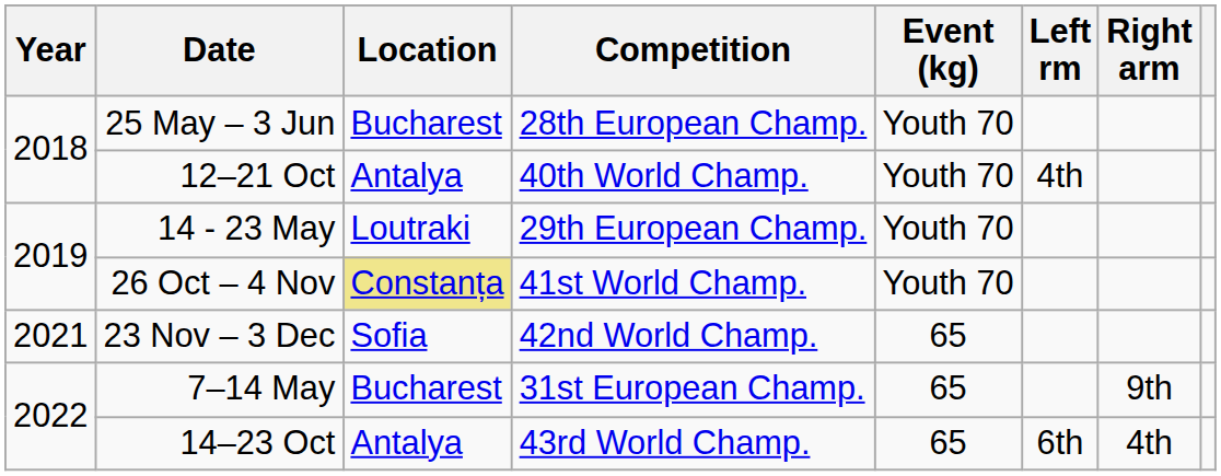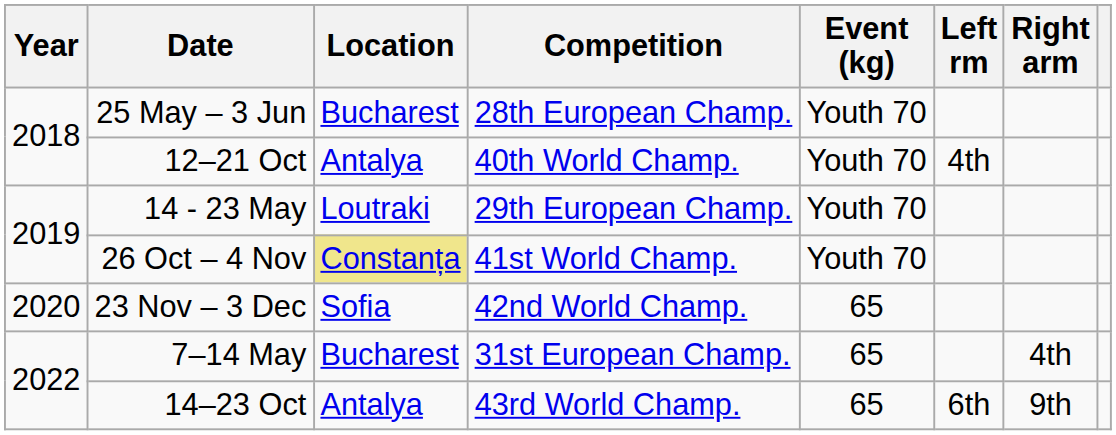 <table class=wikitable>
 <tr>
 <th>Year</th>
 <th>Date</th>
 <th>Location</th>
 <th>Competition</th>
 <th>Event<br>(kg)</th>
 <th>Left<br>rm</th>
 <th>Right<br>arm</th>
 <th></th>
 </tr>
 <tr>
 <td rowspan=2>2018</td>
 <td align=right>25 May – 3 Jun</td>
 <td> <a href='#'>Bucharest</a></td>
 <td><a href='#'>28th European Champ.</a></td>
 <td align=center>Youth 70</td>
 <td align=center></td>
 <td align=center></td>
 <td></td>
 </tr>
 <tr>
 <td align=right>12–21 Oct</td>
 <td> <a href='#'>Antalya</a></td>
 <td><a href='#'>40th World Champ.</a></td>
 <td align=center>Youth 70</td>
 <td align=center>4th</td>
 <td align=center></td>
 <td></td>
 </tr>
 <tr>
 <td rowspan=2>2019</td>
 <td align=right>14 - 23 May</td>
 <td> <a href='#'>Loutraki</a></td>
 <td><a href='#'>29th European Champ.</a></td>
 <td align=center>Youth 70</td>
 <td align=center></td>
 <td align=center></td>
 <td></td>
 </tr>
 <tr>
 <td align=right>26 Oct – 4 Nov</td>
 <td style="background: khaki;"> <a href='#'>Constanța</a></td>
 <td><a href='#'>41st World Champ.</a></td>
 <td align=center>Youth 70</td>
 <td align=center></td>
 <td align=center></td>
 <td></td>
 </tr>
 <tr>
-<td rowspan=1>2021</td>
+<td rowspan=1>2020</td>
 <td align=right>23 Nov – 3 Dec</td>
 <td> <a href='#'>Sofia</a></td>
 <td><a href='#'>42nd World Champ.</a></td>
 <td align=center>65</td>
 <td align=center></td>
 <td align=center></td>
 <td></td>
 </tr>
 <tr>
 <td rowspan=2>2022</td>
 <td align=right>7–14 May</td>
 <td> <a href='#'>Bucharest</a></td>
 <td><a href='#'>31st European Champ.</a></td>
 <td align=center>65</td>
 <td align=center></td>
-<td align=center>9th</td>
+<td align=center>4th</td>
 <td></td>
 </tr>
 <tr>
 <td align=right>14–23 Oct</td>
 <td> <a href='#'>Antalya</a></td>
 <td><a href='#'>43rd World Champ.</a></td>
 <td align=center>65</td>
 <td align=center>6th</td>
-<td align=center>4th</td>
+<td align=center>9th</td>
 <td></td>
 </tr>
 </table>
